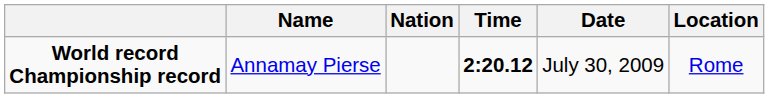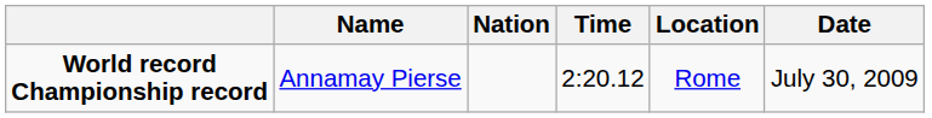 <table class=wikitable style=text-align:center>
 <tr>
 <th></th>
 <th>Name</th>
 <th>Nation</th>
 <th>Time</th>
+<th>Location</th>
 <th>Date</th>
-<th>Location</th>
 </tr>
 <tr>
 <td><strong>World record</strong> <br> <strong>Championship record</strong></td>
 <td><a href='#'>Annamay Pierse</a></td>
 <td></td>
-<td align=left><strong>2:20.12</strong></td>
+<td align=left>2:20.12</td>
+<td><a href='#'>Rome</a></td>
 <td>July 30, 2009</td>
-<td><a href='#'>Rome</a></td>
 </tr>
 </table>
